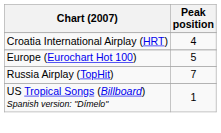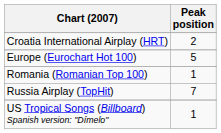 <table class="wikitable sortable">
 <tr>
 <th>Chart (2007)</th>
 <th>Peak<br>position</th>
 </tr>
 <tr>
 </tr>
 <tr>
 </tr>
 <tr>
 </tr>
 <tr>
 </tr>
 <tr>
 </tr>
 <tr>
 </tr>
 <tr>
 <td>Croatia International Airplay (<a href='#'>HRT</a>)</td>
-<td align="center">4</td>
+<td align="center">2</td>
 </tr>
 <tr>
 </tr>
 <tr>
 </tr>
 <tr>
 <td>Europe (<a href='#'>Eurochart Hot 100</a>)</td>
 <td style="text-align:center;">5</td>
 </tr>
 <tr>
 </tr>
 <tr>
 </tr>
 <tr>
 </tr>
 <tr>
 </tr>
 <tr>
 </tr>
 <tr>
 </tr>
 <tr>
+</tr>
+<tr>
+<td>Romania (<a href='#'>Romanian Top 100</a>)</td>
+<td style="text-align:center;">1</td>
 </tr>
 <tr>
 <td>Russia Airplay (<a href='#'>TopHit</a>)</td>
 <td style="text-align:center;">7</td>
 </tr>
 <tr>
 </tr>
 <tr>
 </tr>
 <tr>
 </tr>
 <tr>
 </tr>
 <tr>
 </tr>
 <tr>
 </tr>
 <tr>
 </tr>
 <tr>
 </tr>
 <tr>
 <td>US <a href='#'>Tropical Songs</a> (<em><a href='#'>Billboard</a></em>)<br><small><em>Spanish version: "Dímelo"</em></small></td>
 <td style="text-align:center;">1</td>
 </tr>
 </table>
